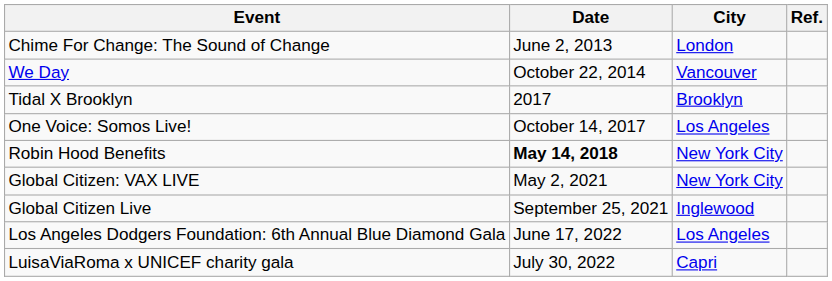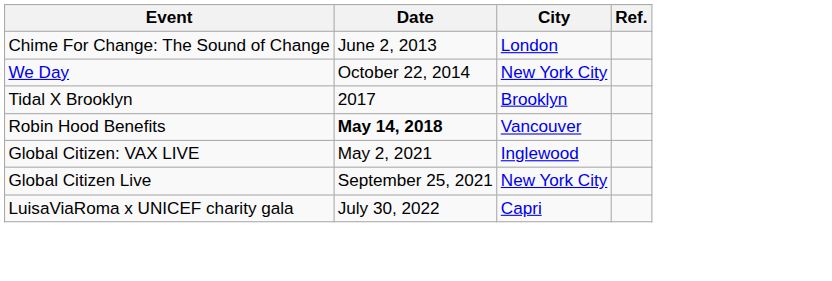 <table class="wikitable">
 <tr>
 <th>Event</th>
 <th>Date</th>
 <th>City</th>
 <th>Ref.</th>
 </tr>
 <tr>
 <td>Chime For Change: The Sound of Change</td>
 <td>June 2, 2013</td>
 <td><a href='#'>London</a></td>
 <td></td>
 </tr>
 <tr>
 <td><a href='#'>We Day</a></td>
 <td>October 22, 2014</td>
-<td><a href='#'>Vancouver</a></td>
+<td><a href='#'>New York City</a></td>
 <td></td>
 </tr>
 <tr>
 <td>Tidal X Brooklyn</td>
 <td>2017</td>
 <td><a href='#'>Brooklyn</a></td>
 <td></td>
 </tr>
 <tr>
-<td>One Voice: Somos Live!</td>
-<td>October 14, 2017</td>
-<td><a href='#'>Los Angeles</a></td>
-<td></td>
-</tr>
-<tr>
 <td>Robin Hood Benefits</td>
 <td><strong>May 14, 2018</strong></td>
-<td><a href='#'>New York City</a></td>
+<td><a href='#'>Vancouver</a></td>
 <td></td>
 </tr>
 <tr>
 <td>Global Citizen: VAX LIVE</td>
 <td>May 2, 2021</td>
-<td><a href='#'>New York City</a></td>
+<td><a href='#'>Inglewood</a></td>
 <td></td>
 </tr>
 <tr>
 <td>Global Citizen Live</td>
 <td>September 25, 2021</td>
-<td><a href='#'>Inglewood</a></td>
-<td></td>
-</tr>
-<tr>
-<td>Los Angeles Dodgers Foundation: 6th Annual Blue Diamond Gala</td>
-<td>June 17, 2022</td>
-<td><a href='#'>Los Angeles</a></td>
+<td><a href='#'>New York City</a></td>
 <td></td>
 </tr>
 <tr>
 <td>LuisaViaRoma x UNICEF charity gala</td>
 <td>July 30, 2022</td>
 <td><a href='#'>Capri</a></td>
 </tr>
 </table>
